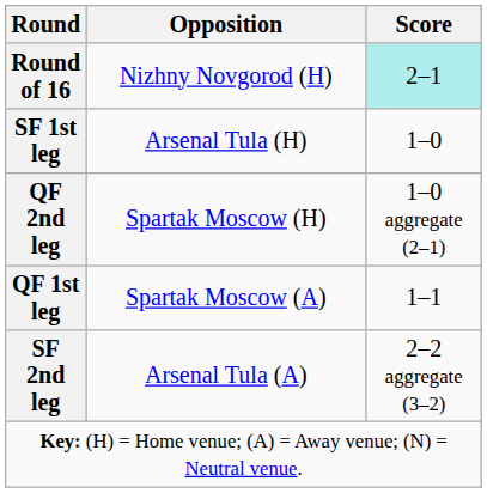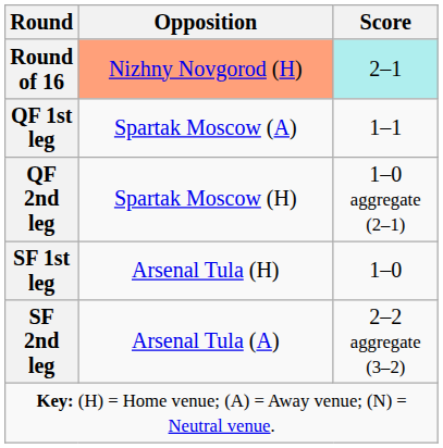 <table class="wikitable plainrowheaders" style="text-align:center;margin:0">
 <tr>
 <th scope="col" style="width:25px">Round</th>
 <th scope="col" style="width:180px">Opposition</th>
 <th scope="col" style="width:70px">Score</th>
 </tr>
 <tr>
 <th scope=row style="text-align:center">Round of 16</th>
-<td><a href='#'>Nizhny Novgorod</a> (<a href='#'>H</a>)</td>
+<td style="background: lightsalmon;"><a href='#'>Nizhny Novgorod</a> (<a href='#'>H</a>)</td>
 <td style="background: paleturquoise;">2–1<br></td>
 </tr>
 <tr>
-<th scope=row style="text-align:center">SF 1st leg</th>
-<td><a href='#'>Arsenal Tula</a> (H)</td>
-<td>1–0</td>
+<th scope=row style="text-align:center">QF 1st leg</th>
+<td><a href='#'>Spartak Moscow</a> (<a href='#'>A</a>)</td>
+<td>1–1</td>
 </tr>
 <tr>
 <th scope=row style="text-align:center">QF 2nd leg</th>
 <td><a href='#'>Spartak Moscow</a> (H)</td>
 <td>1–0 <br><small> aggregate <br>(2–1) </small></td>
 </tr>
 <tr>
-<th scope=row style="text-align:center">QF 1st leg</th>
-<td><a href='#'>Spartak Moscow</a> (<a href='#'>A</a>)</td>
-<td>1–1</td>
+<th scope=row style="text-align:center">SF 1st leg</th>
+<td><a href='#'>Arsenal Tula</a> (H)</td>
+<td>1–0</td>
 </tr>
 <tr>
 <th scope=row style="text-align:center">SF 2nd leg</th>
 <td><a href='#'>Arsenal Tula</a> (<a href='#'>A</a>)</td>
 <td>2–2 <br><small> aggregate <br>(3–2) </small></td>
 </tr>
 <tr>
 <td colspan="3"><small><strong>Key:</strong> (H) = Home venue; (A) = Away venue; (N) = <a href='#'>Neutral venue</a>.</small></td>
 </tr>
 </table>
